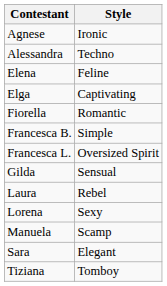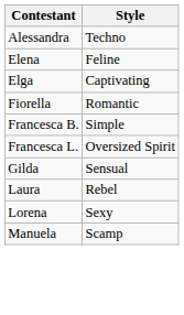 <table class="wikitable">
 <tr>
 <th colspan="1">Contestant</th>
 <th colspan="1">Style</th>
-</tr>
-<tr>
-<td>Agnese</td>
-<td>Ironic</td>
 </tr>
 <tr>
 <td>Alessandra</td>
 <td>Techno</td>
 </tr>
 <tr>
 <td>Elena</td>
 <td>Feline</td>
 </tr>
 <tr>
 <td>Elga</td>
 <td>Captivating</td>
 </tr>
 <tr>
 <td>Fiorella</td>
 <td>Romantic</td>
 </tr>
 <tr>
 <td>Francesca B.</td>
 <td>Simple</td>
 </tr>
 <tr>
 <td>Francesca L.</td>
 <td>Oversized Spirit</td>
 </tr>
 <tr>
 <td>Gilda</td>
 <td>Sensual</td>
 </tr>
 <tr>
 <td>Laura</td>
 <td>Rebel</td>
 </tr>
 <tr>
 <td>Lorena</td>
 <td>Sexy</td>
 </tr>
 <tr>
 <td>Manuela</td>
 <td>Scamp</td>
 </tr>
-<tr>
-<td>Sara</td>
-<td>Elegant</td>
-</tr>
-<tr>
-<td>Tiziana</td>
-<td>Tomboy</td>
-</tr>
 </table>
